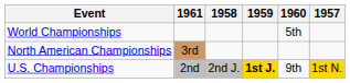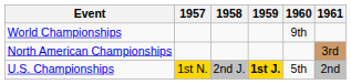 <table class="wikitable">
 <tr>
 <th>Event</th>
-<th>1961</th>
+<th>1957</th>
 <th>1958</th>
 <th>1959</th>
 <th>1960</th>
-<th>1957</th>
+<th>1961</th>
 </tr>
 <tr>
 <td><a href='#'>World Championships</a></td>
 <td></td>
 <td></td>
 <td></td>
-<td align="center">5th</td>
+<td align="center">9th</td>
 <td></td>
 </tr>
 <tr>
 <td><a href='#'>North American Championships</a></td>
-<td align="center" bgcolor="cc9966">3rd</td>
 <td></td>
 <td></td>
 <td></td>
 <td></td>
+<td align="center" bgcolor="cc9966">3rd</td>
 </tr>
 <tr>
 <td><a href='#'>U.S. Championships</a></td>
-<td align="center" bgcolor="silver">2nd</td>
+<td align="center" bgcolor="gold">1st N.</td>
 <td align="center" bgcolor="silver">2nd J.</td>
 <td align="center" bgcolor="gold"><strong>1st J.</strong></td>
-<td align="center">9th</td>
-<td align="center" bgcolor="gold">1st N.</td>
+<td align="center">5th</td>
+<td align="center" bgcolor="silver">2nd</td>
 </tr>
 </table>
